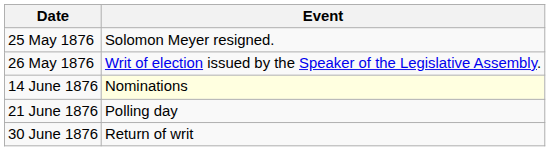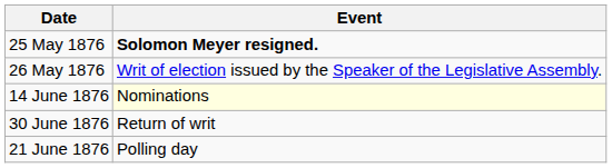 <table class="wikitable">
 <tr>
 <th>Date</th>
 <th>Event</th>
 </tr>
 <tr>
 <td>25 May 1876</td>
-<td>Solomon Meyer resigned.</td>
+<td><strong>Solomon Meyer resigned.</strong></td>
 </tr>
 <tr>
 <td>26 May 1876</td>
 <td><a href='#'>Writ of election</a> issued by the <a href='#'>Speaker of the Legislative Assembly</a>.</td>
 </tr>
 <tr>
 <td>14 June 1876</td>
 <td style="background: lightyellow;">Nominations</td>
 </tr>
 <tr>
+<td>30 June 1876</td>
+<td>Return of writ</td>
+</tr>
+<tr>
 <td>21 June 1876</td>
 <td>Polling day</td>
 </tr>
-<tr>
-<td>30 June 1876</td>
-<td>Return of writ</td>
-</tr>
 </table>
